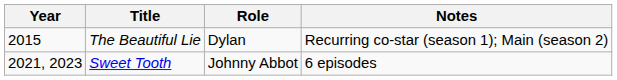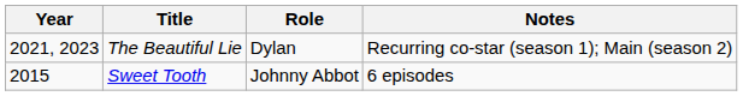 <table class="wikitable sortable">
 <tr>
 <th>Year</th>
 <th>Title</th>
 <th>Role</th>
 <th class="unsortable">Notes</th>
 </tr>
 <tr>
-<td>2015</td>
+<td>2021, 2023</td>
 <td><em>The Beautiful Lie</em></td>
 <td>Dylan</td>
 <td>Recurring co-star (season 1); Main (season 2)</td>
 </tr>
 <tr>
-<td>2021, 2023</td>
+<td>2015</td>
 <td><em><a href='#'>Sweet Tooth</a></em></td>
 <td>Johnny Abbot</td>
 <td>6 episodes</td>
 </tr>
 </table>
